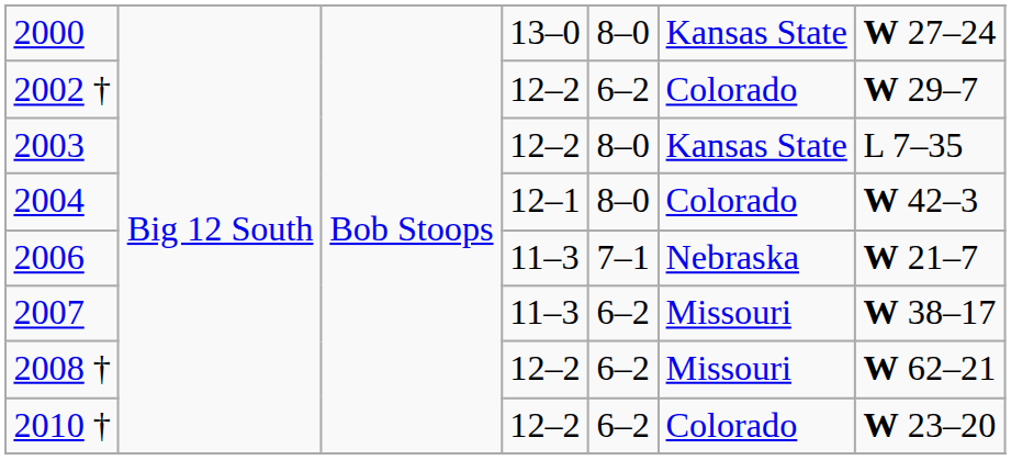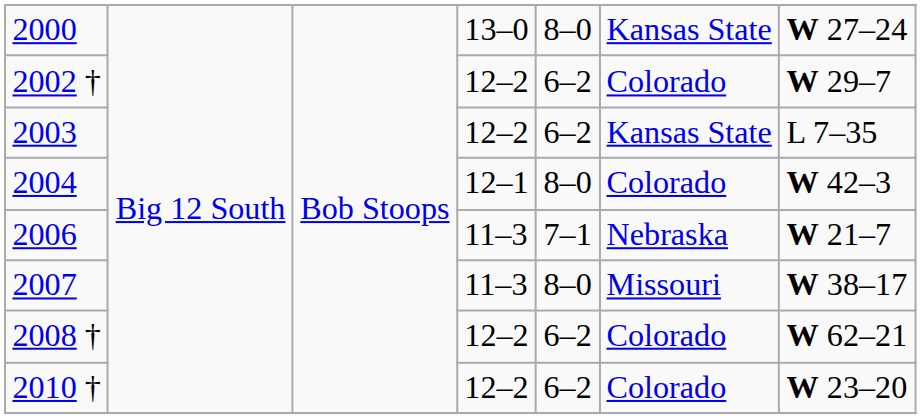 <table class="wikitable">
 <tr>
 </tr>
 <tr>
 <td><a href='#'>2000</a></td>
 <td rowspan="8"><a href='#'>Big 12 South</a></td>
 <td rowspan="8"><a href='#'>Bob Stoops</a></td>
 <td>13–0</td>
 <td>8–0</td>
 <td><a href='#'>Kansas State</a></td>
 <td><strong>W</strong> 27–24</td>
 </tr>
 <tr>
 <td><a href='#'>2002</a> †</td>
 <td>12–2</td>
 <td>6–2</td>
 <td><a href='#'>Colorado</a></td>
 <td><strong>W</strong> 29–7</td>
 </tr>
 <tr>
 <td><a href='#'>2003</a></td>
 <td>12–2</td>
-<td>8–0</td>
+<td>6–2</td>
 <td><a href='#'>Kansas State</a></td>
 <td>L 7–35</td>
 </tr>
 <tr>
 <td><a href='#'>2004</a></td>
 <td>12–1</td>
 <td>8–0</td>
 <td><a href='#'>Colorado</a></td>
 <td><strong>W</strong> 42–3</td>
 </tr>
 <tr>
 <td><a href='#'>2006</a></td>
 <td>11–3</td>
 <td>7–1</td>
 <td><a href='#'>Nebraska</a></td>
 <td><strong>W</strong> 21–7</td>
 </tr>
 <tr>
 <td><a href='#'>2007</a></td>
 <td>11–3</td>
-<td>6–2</td>
+<td>8–0</td>
 <td><a href='#'>Missouri</a></td>
 <td><strong>W</strong> 38–17</td>
 </tr>
 <tr>
 <td><a href='#'>2008</a> †</td>
 <td>12–2</td>
 <td>6–2</td>
-<td><a href='#'>Missouri</a></td>
+<td><a href='#'>Colorado</a></td>
 <td><strong>W</strong> 62–21</td>
 </tr>
 <tr>
 <td><a href='#'>2010</a> †</td>
 <td>12–2</td>
 <td>6–2</td>
 <td><a href='#'>Colorado</a></td>
 <td><strong>W</strong> 23–20</td>
 </tr>
 <tr>
 </tr>
 </table>
